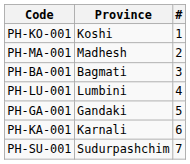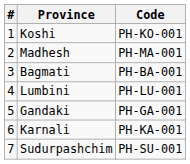 <table class="wikitable">
 <tr>
+<th>#</th>
+<th>Province</th>
 <th>Code</th>
-<th>Province</th>
-<th>#</th>
 </tr>
 <tr>
+<td>1</td>
+<td>Koshi</td>
 <td>PH-KO-001</td>
-<td>Koshi</td>
-<td>1</td>
 </tr>
 <tr>
+<td>2</td>
+<td>Madhesh</td>
 <td>PH-MA-001</td>
-<td>Madhesh</td>
-<td>2</td>
 </tr>
 <tr>
+<td>3</td>
+<td>Bagmati</td>
 <td>PH-BA-001</td>
-<td>Bagmati</td>
-<td>3</td>
 </tr>
 <tr>
+<td>4</td>
+<td>Lumbini</td>
 <td>PH-LU-001</td>
-<td>Lumbini</td>
-<td>4</td>
 </tr>
 <tr>
+<td>5</td>
+<td>Gandaki</td>
 <td>PH-GA-001</td>
-<td>Gandaki</td>
-<td>5</td>
 </tr>
 <tr>
+<td>6</td>
+<td>Karnali</td>
 <td>PH-KA-001</td>
-<td>Karnali</td>
-<td>6</td>
 </tr>
 <tr>
+<td>7</td>
+<td>Sudurpashchim</td>
 <td>PH-SU-001</td>
-<td>Sudurpashchim</td>
-<td>7</td>
 </tr>
 </table>
